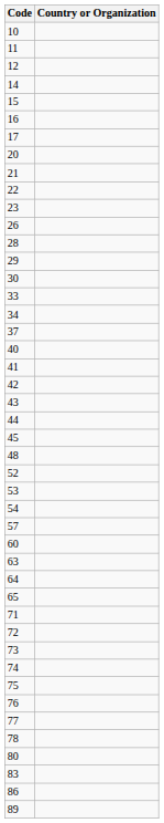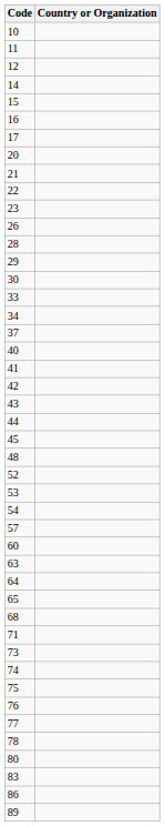 <table class="wikitable">
 <tr>
 <th>Code</th>
 <th>Country or Organization</th>
 </tr>
 <tr>
 <td>10</td>
 <td></td>
 </tr>
 <tr>
 <td>11</td>
 <td></td>
 </tr>
 <tr>
 <td>12</td>
 <td></td>
 </tr>
 <tr>
 <td>14</td>
 <td></td>
 </tr>
 <tr>
 <td>15</td>
 <td></td>
 </tr>
 <tr>
 <td>16</td>
 <td></td>
 </tr>
 <tr>
 <td>17</td>
 <td></td>
 </tr>
 <tr>
 <td>20</td>
 <td></td>
 </tr>
 <tr>
 <td>21</td>
 <td></td>
 </tr>
 <tr>
 <td>22</td>
 <td></td>
 </tr>
 <tr>
 <td>23</td>
 <td></td>
 </tr>
 <tr>
 <td>26</td>
 <td></td>
 </tr>
 <tr>
 <td>28</td>
 <td></td>
 </tr>
 <tr>
 <td>29</td>
 <td></td>
 </tr>
 <tr>
 <td>30</td>
 <td></td>
 </tr>
 <tr>
 <td>33</td>
 <td></td>
 </tr>
 <tr>
 <td>34</td>
 <td></td>
 </tr>
 <tr>
 <td>37</td>
 <td></td>
 </tr>
 <tr>
 <td>40</td>
 <td></td>
 </tr>
 <tr>
 <td>41</td>
 <td></td>
 </tr>
 <tr>
 <td>42</td>
 <td></td>
 </tr>
 <tr>
 <td>43</td>
 <td></td>
 </tr>
 <tr>
 <td>44</td>
 <td></td>
 </tr>
 <tr>
 <td>45</td>
 <td></td>
 </tr>
 <tr>
 <td>48</td>
 <td></td>
 </tr>
 <tr>
 <td>52</td>
 <td></td>
 </tr>
 <tr>
 <td>53</td>
 <td></td>
 </tr>
 <tr>
 <td>54</td>
 <td></td>
 </tr>
 <tr>
 <td>57</td>
 <td></td>
 </tr>
 <tr>
 <td>60</td>
 <td></td>
 </tr>
 <tr>
 <td>63</td>
 <td></td>
 </tr>
 <tr>
 <td>64</td>
 <td></td>
 </tr>
 <tr>
 <td>65</td>
 <td></td>
 </tr>
 <tr>
-<td>71</td>
+<td>68</td>
 <td></td>
 </tr>
 <tr>
-<td>72</td>
+<td>71</td>
 <td></td>
 </tr>
 <tr>
 <td>73</td>
 <td></td>
 </tr>
 <tr>
 <td>74</td>
 <td></td>
 </tr>
 <tr>
 <td>75</td>
 <td></td>
 </tr>
 <tr>
 <td>76</td>
 <td></td>
 </tr>
 <tr>
 <td>77</td>
 <td></td>
 </tr>
 <tr>
 <td>78</td>
 <td></td>
 </tr>
 <tr>
 <td>80</td>
 <td></td>
 </tr>
 <tr>
 <td>83</td>
 <td></td>
 </tr>
 <tr>
 <td>86</td>
 <td></td>
 </tr>
 <tr>
 <td>89</td>
 <td></td>
 </tr>
 </table>
